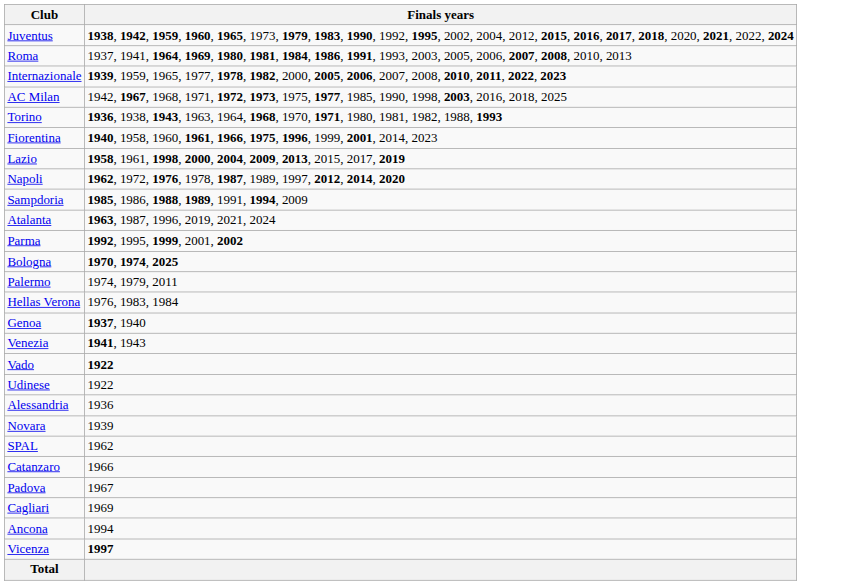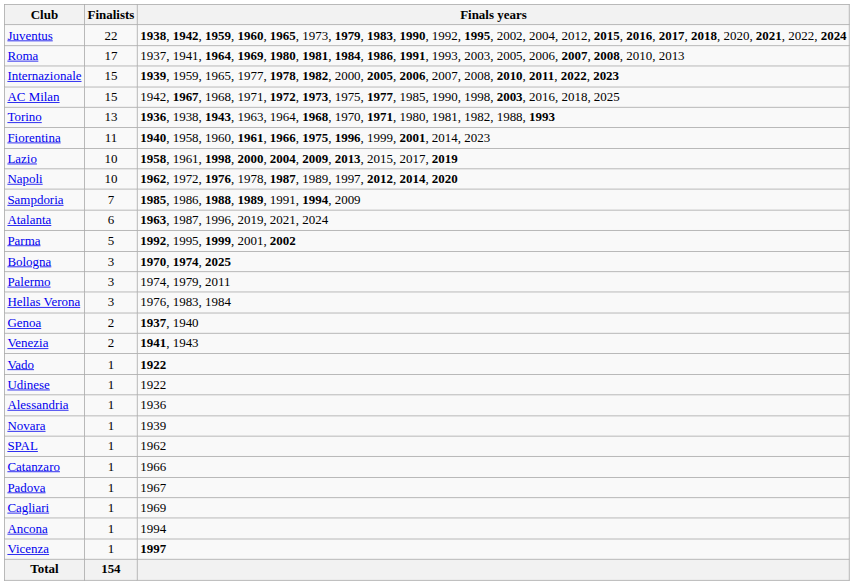 <table class="wikitable">
 <tr>
 <th>Club</th>
+<th>Finalists</th>
 <th>Finals years</th>
 </tr>
 <tr>
 <td><a href='#'>Juventus</a></td>
+<td style="text-align:center;">22</td>
 <td><strong>1938</strong>, <strong>1942</strong>, <strong>1959</strong>, <strong>1960</strong>, <strong>1965</strong>, 1973, <strong>1979</strong>, <strong>1983</strong>, <strong>1990</strong>, 1992, <strong>1995</strong>, 2002, 2004, 2012, <strong>2015</strong>, <strong>2016</strong>, <strong>2017</strong>, <strong>2018</strong>, 2020, <strong>2021</strong>, 2022, <strong>2024</strong></td>
 </tr>
 <tr>
 <td><a href='#'>Roma</a></td>
+<td style="text-align:center;">17</td>
 <td>1937, 1941, <strong>1964</strong>, <strong>1969</strong>, <strong>1980</strong>, <strong>1981</strong>, <strong>1984</strong>, <strong>1986</strong>, <strong>1991</strong>, 1993, 2003, 2005, 2006, <strong>2007</strong>, <strong>2008</strong>, 2010, 2013</td>
 </tr>
 <tr>
 <td><a href='#'>Internazionale</a></td>
+<td style="text-align:center;">15</td>
 <td><strong>1939</strong>, 1959, 1965, 1977, <strong>1978</strong>, <strong>1982</strong>, 2000, <strong>2005</strong>, <strong>2006</strong>, 2007, 2008, <strong>2010</strong>, <strong>2011</strong>, <strong>2022</strong>, <strong>2023</strong></td>
 </tr>
 <tr>
 <td><a href='#'>AC Milan</a></td>
+<td style="text-align:center;">15</td>
 <td>1942, <strong>1967</strong>, 1968, 1971, <strong>1972</strong>, <strong>1973</strong>, 1975, <strong>1977</strong>, 1985, 1990, 1998, <strong>2003</strong>, 2016, 2018, 2025</td>
 </tr>
 <tr>
 <td><a href='#'>Torino</a></td>
+<td style="text-align:center;">13</td>
 <td><strong>1936</strong>, 1938, <strong>1943</strong>, 1963, 1964, <strong>1968</strong>, 1970, <strong>1971</strong>, 1980, 1981, 1982, 1988, <strong>1993</strong></td>
 </tr>
 <tr>
 <td><a href='#'>Fiorentina</a></td>
+<td style="text-align:center;">11</td>
 <td><strong>1940</strong>, 1958, 1960, <strong>1961</strong>, <strong>1966</strong>, <strong>1975</strong>, <strong>1996</strong>, 1999, <strong>2001</strong>, 2014, 2023</td>
 </tr>
 <tr>
 <td><a href='#'>Lazio</a></td>
+<td style="text-align:center;">10</td>
 <td><strong>1958</strong>, 1961, <strong>1998</strong>, <strong>2000</strong>, <strong>2004</strong>, <strong>2009</strong>, <strong>2013</strong>, 2015, 2017, <strong>2019</strong></td>
 </tr>
 <tr>
 <td><a href='#'>Napoli</a></td>
+<td style="text-align:center;">10</td>
 <td><strong>1962</strong>, 1972, <strong>1976</strong>, 1978, <strong>1987</strong>, 1989, 1997, <strong>2012</strong>, <strong>2014</strong>, <strong>2020</strong></td>
 </tr>
 <tr>
 <td><a href='#'>Sampdoria</a></td>
+<td style="text-align:center;">7</td>
 <td><strong>1985</strong>, 1986, <strong>1988</strong>, <strong>1989</strong>, 1991, <strong>1994</strong>, 2009</td>
 </tr>
 <tr>
 <td><a href='#'>Atalanta</a></td>
+<td style="text-align:center;">6</td>
 <td><strong>1963</strong>, 1987, 1996, 2019, 2021, 2024</td>
 </tr>
 <tr>
 <td><a href='#'>Parma</a></td>
+<td style="text-align:center;">5</td>
 <td><strong>1992</strong>, 1995, <strong>1999</strong>, 2001, <strong>2002</strong></td>
 </tr>
 <tr>
 <td><a href='#'>Bologna</a></td>
+<td style="text-align:center;">3</td>
 <td><strong>1970</strong>, <strong>1974</strong>, <strong>2025</strong></td>
 </tr>
 <tr>
 <td><a href='#'>Palermo</a></td>
+<td style="text-align:center;">3</td>
 <td>1974, 1979, 2011</td>
 </tr>
 <tr>
 <td><a href='#'>Hellas Verona</a></td>
+<td style="text-align:center;">3</td>
 <td>1976, 1983, 1984</td>
 </tr>
 <tr>
 <td><a href='#'>Genoa</a></td>
+<td style="text-align:center;">2</td>
 <td><strong>1937</strong>, 1940</td>
 </tr>
 <tr>
 <td><a href='#'>Venezia</a></td>
+<td style="text-align:center;">2</td>
 <td><strong>1941</strong>, 1943</td>
 </tr>
 <tr>
 <td><a href='#'>Vado</a></td>
+<td style="text-align:center;">1</td>
 <td><strong>1922</strong></td>
 </tr>
 <tr>
 <td><a href='#'>Udinese</a></td>
+<td style="text-align:center;">1</td>
 <td>1922</td>
 </tr>
 <tr>
 <td><a href='#'>Alessandria</a></td>
+<td style="text-align:center;">1</td>
 <td>1936</td>
 </tr>
 <tr>
 <td><a href='#'>Novara</a></td>
+<td style="text-align:center;">1</td>
 <td>1939</td>
 </tr>
 <tr>
 <td><a href='#'>SPAL</a></td>
+<td style="text-align:center;">1</td>
 <td>1962</td>
 </tr>
 <tr>
 <td><a href='#'>Catanzaro</a></td>
+<td style="text-align:center;">1</td>
 <td>1966</td>
 </tr>
 <tr>
 <td><a href='#'>Padova</a></td>
+<td style="text-align:center;">1</td>
 <td>1967</td>
 </tr>
 <tr>
 <td><a href='#'>Cagliari</a></td>
+<td style="text-align:center;">1</td>
 <td>1969</td>
 </tr>
 <tr>
 <td><a href='#'>Ancona</a></td>
+<td style="text-align:center;">1</td>
 <td>1994</td>
 </tr>
 <tr>
 <td><a href='#'>Vicenza</a></td>
+<td style="text-align:center;">1</td>
 <td><strong>1997</strong></td>
 </tr>
 <tr>
 <th>Total</th>
+<th style="text-align:center;">154</th>
 <th></th>
 </tr>
 </table>
